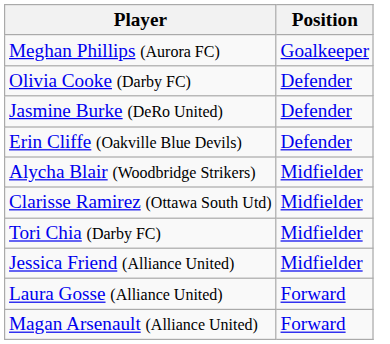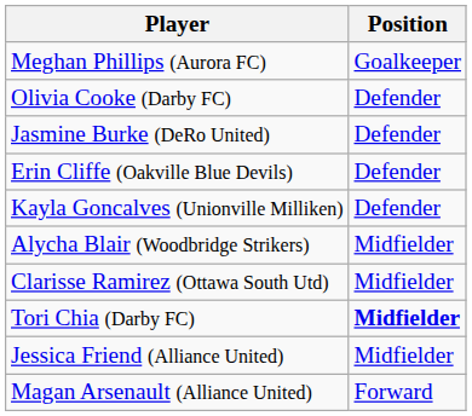 <table class="wikitable">
 <tr>
 <th>Player</th>
 <th>Position</th>
 </tr>
 <tr>
 <td>  <a href='#'>Meghan Phillips</a> <small>(Aurora FC)</small></td>
 <td><a href='#'>Goalkeeper</a></td>
 </tr>
 <tr>
 <td>  <a href='#'>Olivia Cooke</a> <small>(Darby FC)</small></td>
 <td><a href='#'>Defender</a></td>
 </tr>
 <tr>
 <td>  <a href='#'>Jasmine Burke</a> <small>(DeRo United)</small></td>
 <td><a href='#'>Defender</a></td>
 </tr>
 <tr>
 <td>  <a href='#'>Erin Cliffe</a> <small>(Oakville Blue Devils)</small></td>
 <td><a href='#'>Defender</a></td>
 </tr>
 <tr>
+<td>  <a href='#'>Kayla Goncalves</a> <small>(Unionville Milliken)</small></td>
+<td><a href='#'>Defender</a></td>
+</tr>
+<tr>
 <td>  <a href='#'>Alycha Blair</a> <small>(Woodbridge Strikers)</small></td>
 <td><a href='#'>Midfielder</a></td>
 </tr>
 <tr>
 <td>  <a href='#'>Clarisse Ramirez</a> <small>(Ottawa South Utd)</small></td>
 <td><a href='#'>Midfielder</a></td>
 </tr>
 <tr>
 <td>  <a href='#'>Tori Chia</a> <small>(Darby FC)</small></td>
-<td><a href='#'>Midfielder</a></td>
+<td><strong><a href='#'>Midfielder</a></strong></td>
 </tr>
 <tr>
 <td>  <a href='#'>Jessica Friend</a> <small>(Alliance United)</small></td>
 <td><a href='#'>Midfielder</a></td>
 </tr>
 <tr>
-<td>  <a href='#'>Laura Gosse</a> <small>(Alliance United)</small></td>
-<td><a href='#'>Forward</a></td>
-</tr>
-<tr>
 <td>  <a href='#'>Magan Arsenault</a> <small>(Alliance United)</small></td>
 <td><a href='#'>Forward</a></td>
 </tr>
 </table>
